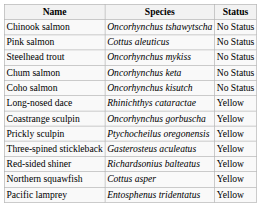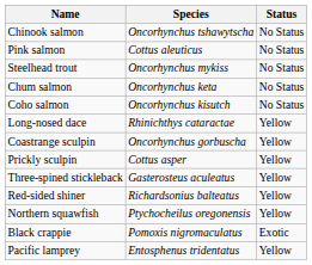 <table class="wikitable mw-collapsible sortable mw-collapsed">
 <tr>
 <th>Name</th>
 <th>Species</th>
 <th>Status</th>
 </tr>
 <tr>
 <td>Chinook salmon</td>
 <td><em>Oncorhynchus tshawytscha</em></td>
 <td>No Status</td>
 </tr>
 <tr>
 <td>Pink salmon</td>
 <td><em>Cottus aleuticus</em></td>
 <td>No Status</td>
 </tr>
 <tr>
 <td>Steelhead trout</td>
 <td><em>Oncorhynchus mykiss</em></td>
 <td>No Status</td>
 </tr>
 <tr>
 <td>Chum salmon</td>
 <td><em>Oncorhynchus keta</em></td>
 <td>No Status</td>
 </tr>
 <tr>
 <td>Coho salmon</td>
 <td><em>Oncorhynchus kisutch</em></td>
 <td>No Status</td>
 </tr>
 <tr>
 <td>Long-nosed dace</td>
 <td><em>Rhinichthys cataractae</em></td>
 <td>Yellow</td>
 </tr>
 <tr>
 <td>Coastrange sculpin</td>
 <td><em>Oncorhynchus gorbuscha</em></td>
 <td>Yellow</td>
 </tr>
 <tr>
 <td>Prickly sculpin</td>
-<td><em>Ptychocheilus oregonensis</em></td>
+<td><em>Cottus asper</em></td>
 <td>Yellow</td>
 </tr>
 <tr>
 <td>Three-spined stickleback</td>
 <td><em>Gasterosteus aculeatus</em></td>
 <td>Yellow</td>
 </tr>
 <tr>
 <td>Red-sided shiner</td>
 <td><em>Richardsonius balteatus</em></td>
 <td>Yellow</td>
 </tr>
 <tr>
 <td>Northern squawfish</td>
-<td><em>Cottus asper</em></td>
+<td><em>Ptychocheilus oregonensis</em></td>
 <td>Yellow</td>
+</tr>
+<tr>
+<td>Black crappie</td>
+<td><em>Pomoxis nigromaculatus</em></td>
+<td>Exotic</td>
 </tr>
 <tr>
 <td>Pacific lamprey</td>
 <td><em>Entosphenus tridentatus</em></td>
 <td>Yellow</td>
 </tr>
 </table>
